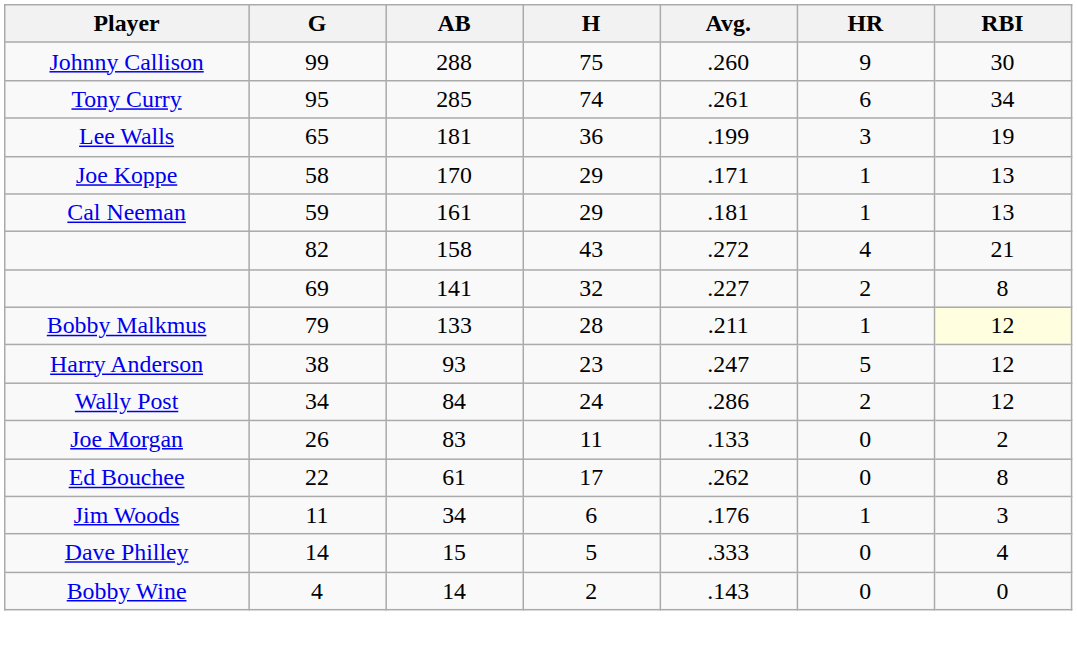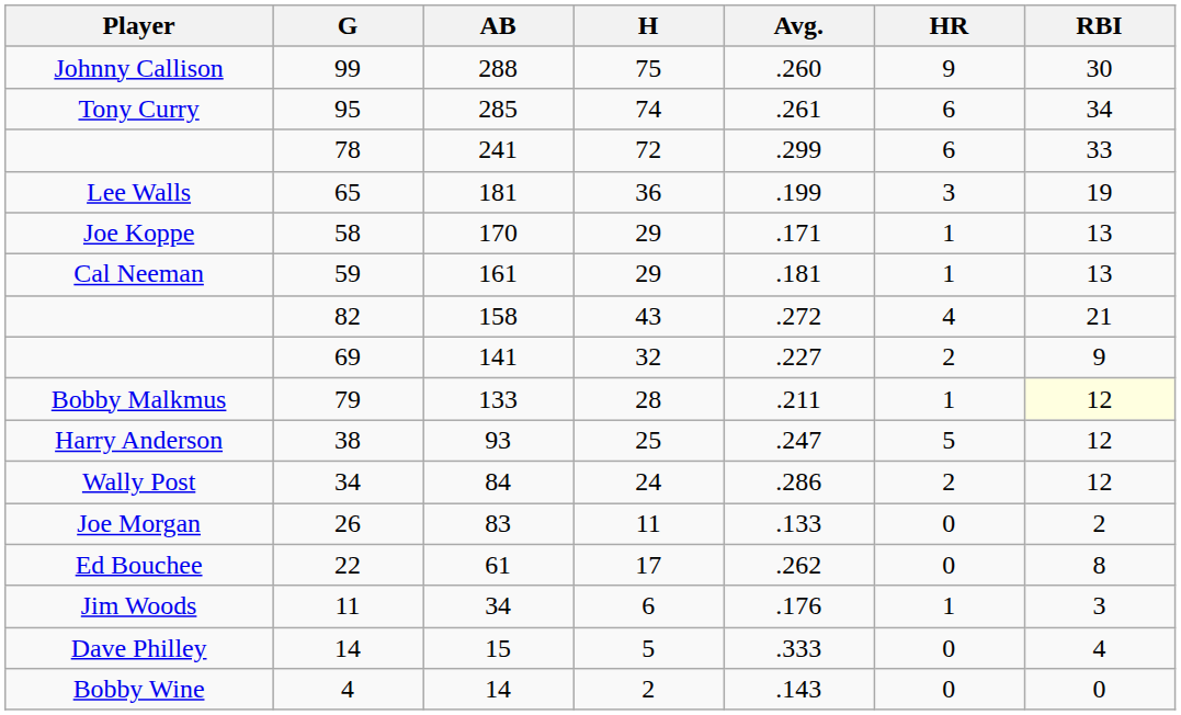 <table class="wikitable sortable">
 <tr>
 <th bgcolor="#DDDDFF" width="16%">Player</th>
 <th bgcolor="#DDDDFF" width="9%">G</th>
 <th bgcolor="#DDDDFF" width="9%">AB</th>
 <th bgcolor="#DDDDFF" width="9%">H</th>
 <th bgcolor="#DDDDFF" width="9%">Avg.</th>
 <th bgcolor="#DDDDFF" width="9%">HR</th>
 <th bgcolor="#DDDDFF" width="9%">RBI</th>
 </tr>
 <tr align="center">
 <td><a href='#'>Johnny Callison</a></td>
 <td>99</td>
 <td>288</td>
 <td>75</td>
 <td>.260</td>
 <td>9</td>
 <td>30</td>
 </tr>
 <tr align=center>
 <td><a href='#'>Tony Curry</a></td>
 <td>95</td>
 <td>285</td>
 <td>74</td>
 <td>.261</td>
 <td>6</td>
 <td>34</td>
+</tr>
+<tr align=center>
+<td></td>
+<td>78</td>
+<td>241</td>
+<td>72</td>
+<td>.299</td>
+<td>6</td>
+<td>33</td>
 </tr>
 <tr align="center">
 <td><a href='#'>Lee Walls</a></td>
 <td>65</td>
 <td>181</td>
 <td>36</td>
 <td>.199</td>
 <td>3</td>
 <td>19</td>
 </tr>
 <tr align=center>
 <td><a href='#'>Joe Koppe</a></td>
 <td>58</td>
 <td>170</td>
 <td>29</td>
 <td>.171</td>
 <td>1</td>
 <td>13</td>
 </tr>
 <tr align=center>
 <td><a href='#'>Cal Neeman</a></td>
 <td>59</td>
 <td>161</td>
 <td>29</td>
 <td>.181</td>
 <td>1</td>
 <td>13</td>
 </tr>
 <tr align=center>
 <td></td>
 <td>82</td>
 <td>158</td>
 <td>43</td>
 <td>.272</td>
 <td>4</td>
 <td>21</td>
 </tr>
 <tr align="center">
 <td></td>
 <td>69</td>
 <td>141</td>
 <td>32</td>
 <td>.227</td>
 <td>2</td>
-<td>8</td>
+<td>9</td>
 </tr>
 <tr align="center">
 <td><a href='#'>Bobby Malkmus</a></td>
 <td>79</td>
 <td>133</td>
 <td>28</td>
 <td>.211</td>
 <td>1</td>
 <td style="background: lightyellow;">12</td>
 </tr>
 <tr align=center>
 <td><a href='#'>Harry Anderson</a></td>
 <td>38</td>
 <td>93</td>
-<td>23</td>
+<td>25</td>
 <td>.247</td>
 <td>5</td>
 <td>12</td>
 </tr>
 <tr align=center>
 <td><a href='#'>Wally Post</a></td>
 <td>34</td>
 <td>84</td>
 <td>24</td>
 <td>.286</td>
 <td>2</td>
 <td>12</td>
 </tr>
 <tr align=center>
 <td><a href='#'>Joe Morgan</a></td>
 <td>26</td>
 <td>83</td>
 <td>11</td>
 <td>.133</td>
 <td>0</td>
 <td>2</td>
 </tr>
 <tr align=center>
 <td><a href='#'>Ed Bouchee</a></td>
 <td>22</td>
 <td>61</td>
 <td>17</td>
 <td>.262</td>
 <td>0</td>
 <td>8</td>
 </tr>
 <tr align=center>
 <td><a href='#'>Jim Woods</a></td>
 <td>11</td>
 <td>34</td>
 <td>6</td>
 <td>.176</td>
 <td>1</td>
 <td>3</td>
 </tr>
 <tr align=center>
 <td><a href='#'>Dave Philley</a></td>
 <td>14</td>
 <td>15</td>
 <td>5</td>
 <td>.333</td>
 <td>0</td>
 <td>4</td>
 </tr>
 <tr align=center>
 <td><a href='#'>Bobby Wine</a></td>
 <td>4</td>
 <td>14</td>
 <td>2</td>
 <td>.143</td>
 <td>0</td>
 <td>0</td>
 </tr>
 </table>
